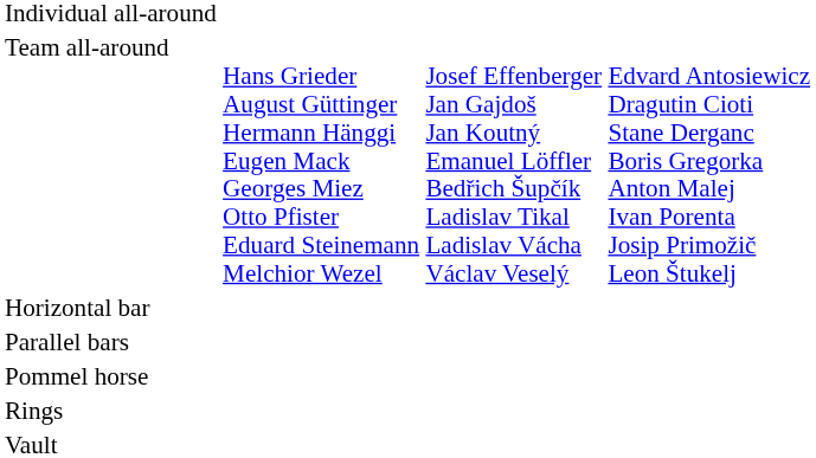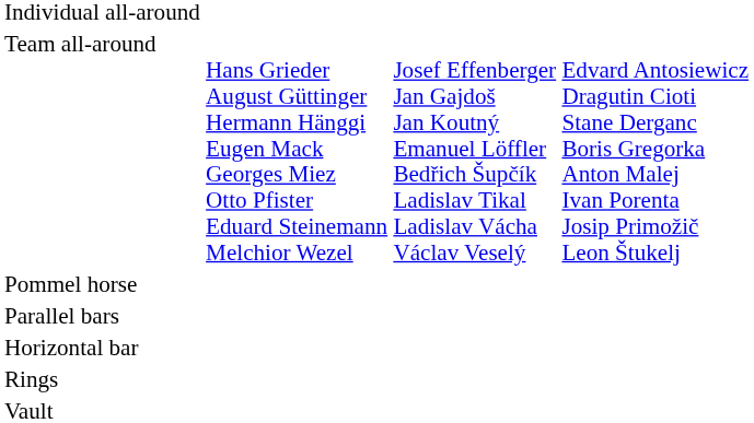 <table>
 <tr valign="top">
 <td>Individual all-around<br></td>
 <td></td>
 <td></td>
 <td></td>
 </tr>
 <tr valign="top">
 <td>Team all-around<br></td>
 <td><br><a href='#'>Hans Grieder</a><br><a href='#'>August Güttinger</a><br><a href='#'>Hermann Hänggi</a><br><a href='#'>Eugen Mack</a><br><a href='#'>Georges Miez</a><br><a href='#'>Otto Pfister</a><br><a href='#'>Eduard Steinemann</a><br><a href='#'>Melchior Wezel</a></td>
 <td><br><a href='#'>Josef Effenberger</a><br><a href='#'>Jan Gajdoš</a><br><a href='#'>Jan Koutný</a><br><a href='#'>Emanuel Löffler</a><br><a href='#'>Bedřich Šupčík</a><br><a href='#'>Ladislav Tikal</a><br><a href='#'>Ladislav Vácha</a><br><a href='#'>Václav Veselý</a></td>
 <td><br><a href='#'>Edvard Antosiewicz</a><br><a href='#'>Dragutin Cioti</a><br><a href='#'>Stane Derganc</a><br><a href='#'>Boris Gregorka</a><br><a href='#'>Anton Malej</a><br><a href='#'>Ivan Porenta</a><br><a href='#'>Josip Primožič</a><br><a href='#'>Leon Štukelj</a></td>
 </tr>
 <tr valign="top">
-<td>Horizontal bar<br></td>
+<td>Pommel horse<br></td>
 <td></td>
 <td></td>
 <td></td>
 </tr>
 <tr valign="top">
 <td>Parallel bars<br></td>
 <td></td>
 <td></td>
 <td></td>
 </tr>
 <tr valign="top">
-<td>Pommel horse<br></td>
+<td>Horizontal bar<br></td>
 <td></td>
 <td></td>
 <td></td>
 </tr>
 <tr valign="top">
 <td>Rings<br></td>
 <td></td>
 <td></td>
 <td></td>
 </tr>
 <tr valign="top">
 <td>Vault<br></td>
 <td></td>
 <td></td>
 <td></td>
 </tr>
 </table>
